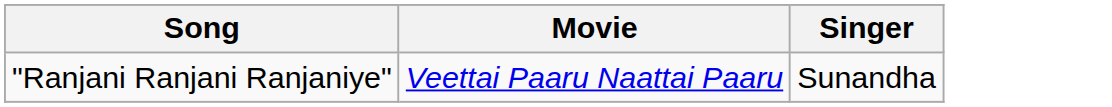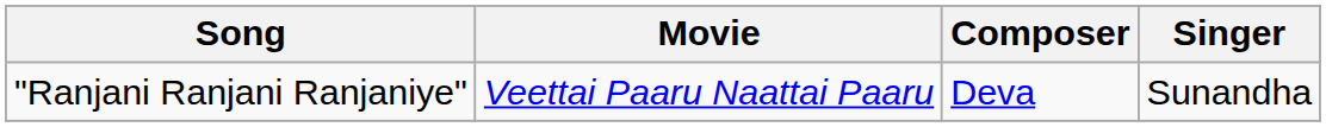 <table class="wikitable">
 <tr>
 <th>Song</th>
 <th>Movie</th>
+<th>Composer</th>
 <th>Singer</th>
 </tr>
 <tr>
 <td>"Ranjani Ranjani Ranjaniye"</td>
 <td><em><a href='#'>Veettai Paaru Naattai Paaru</a></em></td>
+<td><a href='#'>Deva</a></td>
 <td>Sunandha</td>
 </tr>
 </table>
